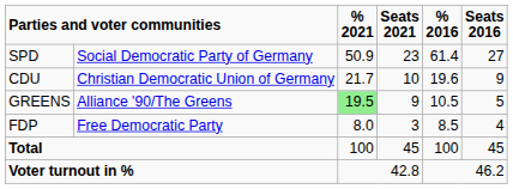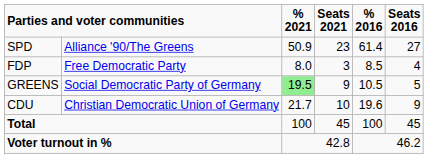 <table class="wikitable">
 <tr --  class="hintergrundfarbe5">
 <td colspan="2"><strong>Parties and voter communities</strong></td>
 <td align="center"><strong>%<br>2021</strong></td>
 <td align="center"><strong>Seats<br>2021</strong></td>
 <td align="center"><strong>%<br>2016</strong></td>
 <td align="center"><strong>Seats<br>2016</strong></td>
 </tr>
 <tr --->
 <td>SPD</td>
-<td><a href='#'>Social Democratic Party of Germany</a></td>
+<td><a href='#'>Alliance '90/The Greens</a></td>
 <td align="right">50.9</td>
 <td align="right">23</td>
 <td align="right">61.4</td>
 <td align="right">27</td>
+</tr>
+<tr --->
+<td>FDP</td>
+<td><a href='#'>Free Democratic Party</a></td>
+<td align="right">8.0</td>
+<td align="right">3</td>
+<td align="right">8.5</td>
+<td align="right">4</td>
+</tr>
+<tr --->
+<td>GREENS</td>
+<td><a href='#'>Social Democratic Party of Germany</a></td>
+<td align="right" style="background: lightgreen;">19.5</td>
+<td align="right">9</td>
+<td align="right">10.5</td>
+<td align="right">5</td>
 </tr>
 <tr --->
 <td>CDU</td>
 <td><a href='#'>Christian Democratic Union of Germany</a></td>
 <td align="right">21.7</td>
 <td align="right">10</td>
 <td align="right">19.6</td>
 <td align="right">9</td>
-</tr>
-<tr --->
-<td>GREENS</td>
-<td><a href='#'>Alliance '90/The Greens</a></td>
-<td align="right" style="background: lightgreen;">19.5</td>
-<td align="right">9</td>
-<td align="right">10.5</td>
-<td align="right">5</td>
-</tr>
-<tr --->
-<td>FDP</td>
-<td><a href='#'>Free Democratic Party</a></td>
-<td align="right">8.0</td>
-<td align="right">3</td>
-<td align="right">8.5</td>
-<td align="right">4</td>
 </tr>
 <tr -- class="hintergrundfarbe5">
 <td colspan="2"><strong>Total</strong></td>
 <td align="right">100</td>
 <td align="right">45</td>
 <td align="right">100</td>
 <td align="right">45</td>
 </tr>
 <tr -- class="hintergrundfarbe5">
 <td colspan="2"><strong>Voter turnout in %</strong></td>
 <td colspan="2" align="right">42.8</td>
 <td colspan="2" align="right">46.2</td>
 </tr>
 </table>
